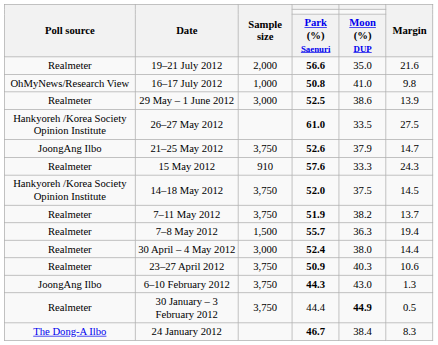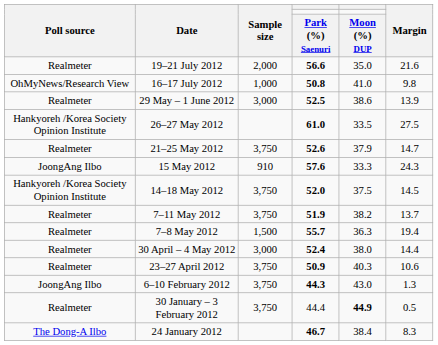 <table class="wikitable" style="text-align: center; font-size: 95%;">
 <tr>
 <th rowspan="3" style="width:180px;">Poll source</th>
 <th rowspan="3" style="width:140px;">Date</th>
 <th rowspan="3" style="width:70px;">Sample size</th>
 <th width=60px></th>
 <th width=60px></th>
 <th rowspan="3" style="width:60px;">Margin</th>
 </tr>
 <tr>
 <td bgcolor=></td>
 <td bgcolor=></td>
 </tr>
 <tr>
 <th><a href='#'>Park</a> (%)<br><small><a href='#'>Saenuri</a></small></th>
 <th><a href='#'>Moon</a> (%)<br><small><a href='#'>DUP</a></small></th>
 </tr>
 <tr>
 <td>Realmeter</td>
 <td>19–21 July 2012</td>
 <td>2,000</td>
 <td><strong>56.6</strong></td>
 <td>35.0</td>
 <td>21.6</td>
 </tr>
 <tr>
 <td>OhMyNews/Research View</td>
 <td>16–17 July 2012</td>
 <td>1,000</td>
 <td><strong>50.8</strong></td>
 <td>41.0</td>
 <td>9.8</td>
 </tr>
 <tr>
 <td>Realmeter</td>
 <td>29 May – 1 June 2012</td>
 <td>3,000</td>
 <td><strong>52.5</strong></td>
 <td>38.6</td>
 <td>13.9</td>
 </tr>
 <tr>
 <td>Hankyoreh /Korea Society Opinion Institute</td>
 <td>26–27 May 2012</td>
 <td></td>
 <td><strong>61.0</strong></td>
 <td>33.5</td>
 <td>27.5</td>
 </tr>
 <tr>
-<td>JoongAng Ilbo</td>
+<td>Realmeter</td>
 <td>21–25 May 2012</td>
 <td>3,750</td>
 <td><strong>52.6</strong></td>
 <td>37.9</td>
 <td>14.7</td>
 </tr>
 <tr>
-<td>Realmeter</td>
+<td>JoongAng Ilbo</td>
 <td>15 May 2012</td>
 <td>910</td>
 <td><strong>57.6</strong></td>
 <td>33.3</td>
 <td>24.3</td>
 </tr>
 <tr>
 <td>Hankyoreh /Korea Society Opinion Institute</td>
 <td>14–18 May 2012</td>
 <td>3,750</td>
 <td><strong>52.0</strong></td>
 <td>37.5</td>
 <td>14.5</td>
 </tr>
 <tr>
 <td>Realmeter</td>
 <td>7–11 May 2012</td>
 <td>3,750</td>
 <td><strong>51.9</strong></td>
 <td>38.2</td>
 <td>13.7</td>
 </tr>
 <tr>
 <td>Realmeter</td>
 <td>7–8 May 2012</td>
 <td>1,500</td>
 <td><strong>55.7</strong></td>
 <td>36.3</td>
 <td>19.4</td>
 </tr>
 <tr>
 <td>Realmeter</td>
 <td>30 April – 4 May 2012</td>
 <td>3,000</td>
 <td><strong>52.4</strong></td>
 <td>38.0</td>
 <td>14.4</td>
 </tr>
 <tr>
 <td>Realmeter</td>
 <td>23–27 April 2012</td>
 <td>3,750</td>
 <td><strong>50.9</strong></td>
 <td>40.3</td>
 <td>10.6</td>
 </tr>
 <tr>
 <td>JoongAng Ilbo</td>
 <td>6–10 February 2012</td>
 <td>3,750</td>
 <td><strong>44.3</strong></td>
 <td>43.0</td>
 <td>1.3</td>
 </tr>
 <tr>
 <td>Realmeter</td>
 <td>30 January – 3 February 2012</td>
 <td>3,750</td>
 <td>44.4</td>
 <td><strong>44.9</strong></td>
 <td>0.5</td>
 </tr>
 <tr>
 <td><a href='#'>The Dong-A Ilbo</a></td>
 <td>24 January 2012</td>
 <td></td>
 <td><strong>46.7</strong></td>
 <td>38.4</td>
 <td>8.3</td>
 </tr>
 </table>
